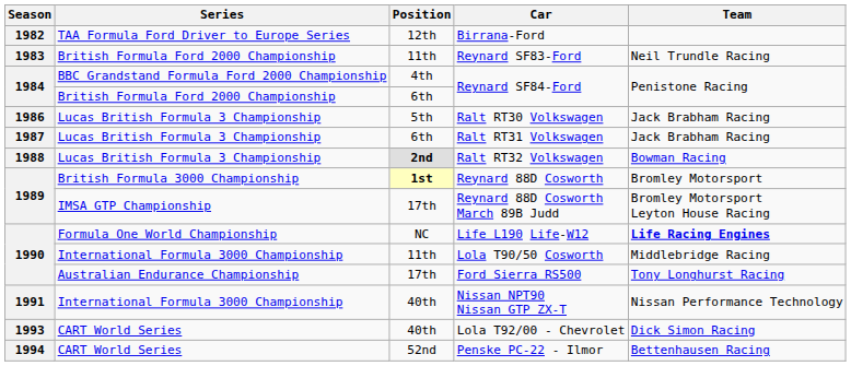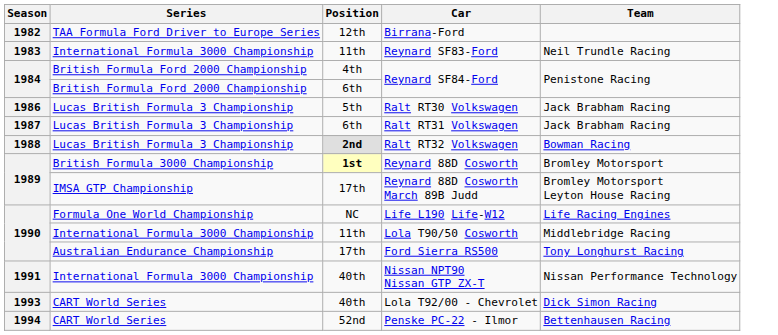 <table class="wikitable" style="font-size: 90%;">
 <tr>
 <th>Season</th>
 <th>Series</th>
 <th>Position</th>
 <th>Car</th>
 <th>Team</th>
 </tr>
 <tr>
 <th>1982</th>
 <td><a href='#'>TAA Formula Ford Driver to Europe Series</a></td>
 <td style="text-align:center;">12th</td>
 <td><a href='#'>Birrana</a>-Ford</td>
 <td></td>
 </tr>
 <tr>
 <th>1983</th>
-<td><a href='#'>British Formula Ford 2000 Championship</a></td>
+<td><a href='#'>International Formula 3000 Championship</a></td>
 <td style="text-align:center;">11th</td>
 <td><a href='#'>Reynard</a> SF83-<a href='#'>Ford</a></td>
 <td>Neil Trundle Racing</td>
 </tr>
 <tr>
 <th rowspan=2>1984</th>
-<td nowrap><a href='#'>BBC Grandstand Formula Ford 2000 Championship</a></td>
+<td><a href='#'>British Formula Ford 2000 Championship</a></td>
 <td style="text-align:center;">4th</td>
 <td rowspan=2><a href='#'>Reynard</a> SF84-<a href='#'>Ford</a></td>
 <td rowspan=2>Penistone Racing</td>
 </tr>
 <tr>
 <td><a href='#'>British Formula Ford 2000 Championship</a></td>
 <td style="text-align:center;">6th</td>
 </tr>
 <tr>
 <th>1986</th>
 <td><a href='#'>Lucas British Formula 3 Championship</a></td>
 <td style="text-align:center;">5th</td>
 <td><a href='#'>Ralt</a> RT30 <a href='#'>Volkswagen</a></td>
 <td>Jack Brabham Racing</td>
 </tr>
 <tr>
 <th>1987</th>
 <td><a href='#'>Lucas British Formula 3 Championship</a></td>
 <td style="text-align:center;">6th</td>
 <td><a href='#'>Ralt</a> RT31 <a href='#'>Volkswagen</a></td>
 <td>Jack Brabham Racing</td>
 </tr>
 <tr>
 <th>1988</th>
 <td><a href='#'>Lucas British Formula 3 Championship</a></td>
 <td style="text-align:center; background:#dfdfdf;"><strong>2nd</strong></td>
 <td><a href='#'>Ralt</a> RT32 <a href='#'>Volkswagen</a></td>
 <td><a href='#'>Bowman Racing</a></td>
 </tr>
 <tr>
 <th rowspan=2>1989</th>
 <td><a href='#'>British Formula 3000 Championship</a></td>
 <td style="text-align:center; background:#ffffbf;"><strong>1st</strong></td>
 <td><a href='#'>Reynard</a> 88D <a href='#'>Cosworth</a></td>
 <td>Bromley Motorsport</td>
 </tr>
 <tr>
 <td><a href='#'>IMSA GTP Championship</a></td>
 <td style="text-align:center;">17th</td>
 <td nowrap><a href='#'>Reynard</a> 88D <a href='#'>Cosworth</a><br><a href='#'>March</a> 89B Judd</td>
 <td>Bromley Motorsport<br>Leyton House Racing</td>
 </tr>
 <tr>
 <th rowspan=3>1990</th>
 <td><a href='#'>Formula One World Championship</a></td>
 <td align="center">NC</td>
 <td><a href='#'>Life L190</a> <a href='#'>Life</a>-<a href='#'>W12</a></td>
-<td><strong><a href='#'>Life Racing Engines</a></strong></td>
+<td><a href='#'>Life Racing Engines</a></td>
 </tr>
 <tr>
 <td><a href='#'>International Formula 3000 Championship</a></td>
 <td style="text-align:center;">11th</td>
 <td><a href='#'>Lola</a> T90/50 <a href='#'>Cosworth</a></td>
 <td>Middlebridge Racing</td>
 </tr>
 <tr>
 <td><a href='#'>Australian Endurance Championship</a></td>
 <td style="text-align:center;">17th</td>
 <td><a href='#'>Ford Sierra RS500</a></td>
 <td><a href='#'>Tony Longhurst Racing</a></td>
 </tr>
 <tr>
 <th>1991</th>
 <td><a href='#'>International Formula 3000 Championship</a></td>
 <td style="text-align:center;">40th</td>
 <td><a href='#'>Nissan NPT90</a><br><a href='#'>Nissan GTP ZX-T</a></td>
 <td nowrap>Nissan Performance Technology</td>
 </tr>
 <tr>
 <th>1993</th>
 <td><a href='#'>CART World Series</a></td>
 <td style="text-align:center;">40th</td>
 <td>Lola T92/00 - Chevrolet</td>
 <td><a href='#'>Dick Simon Racing</a></td>
 </tr>
 <tr>
 <th>1994</th>
 <td><a href='#'>CART World Series</a></td>
 <td style="text-align:center;">52nd</td>
 <td><a href='#'>Penske PC-22</a> - Ilmor</td>
 <td><a href='#'>Bettenhausen Racing</a></td>
 </tr>
 </table>
